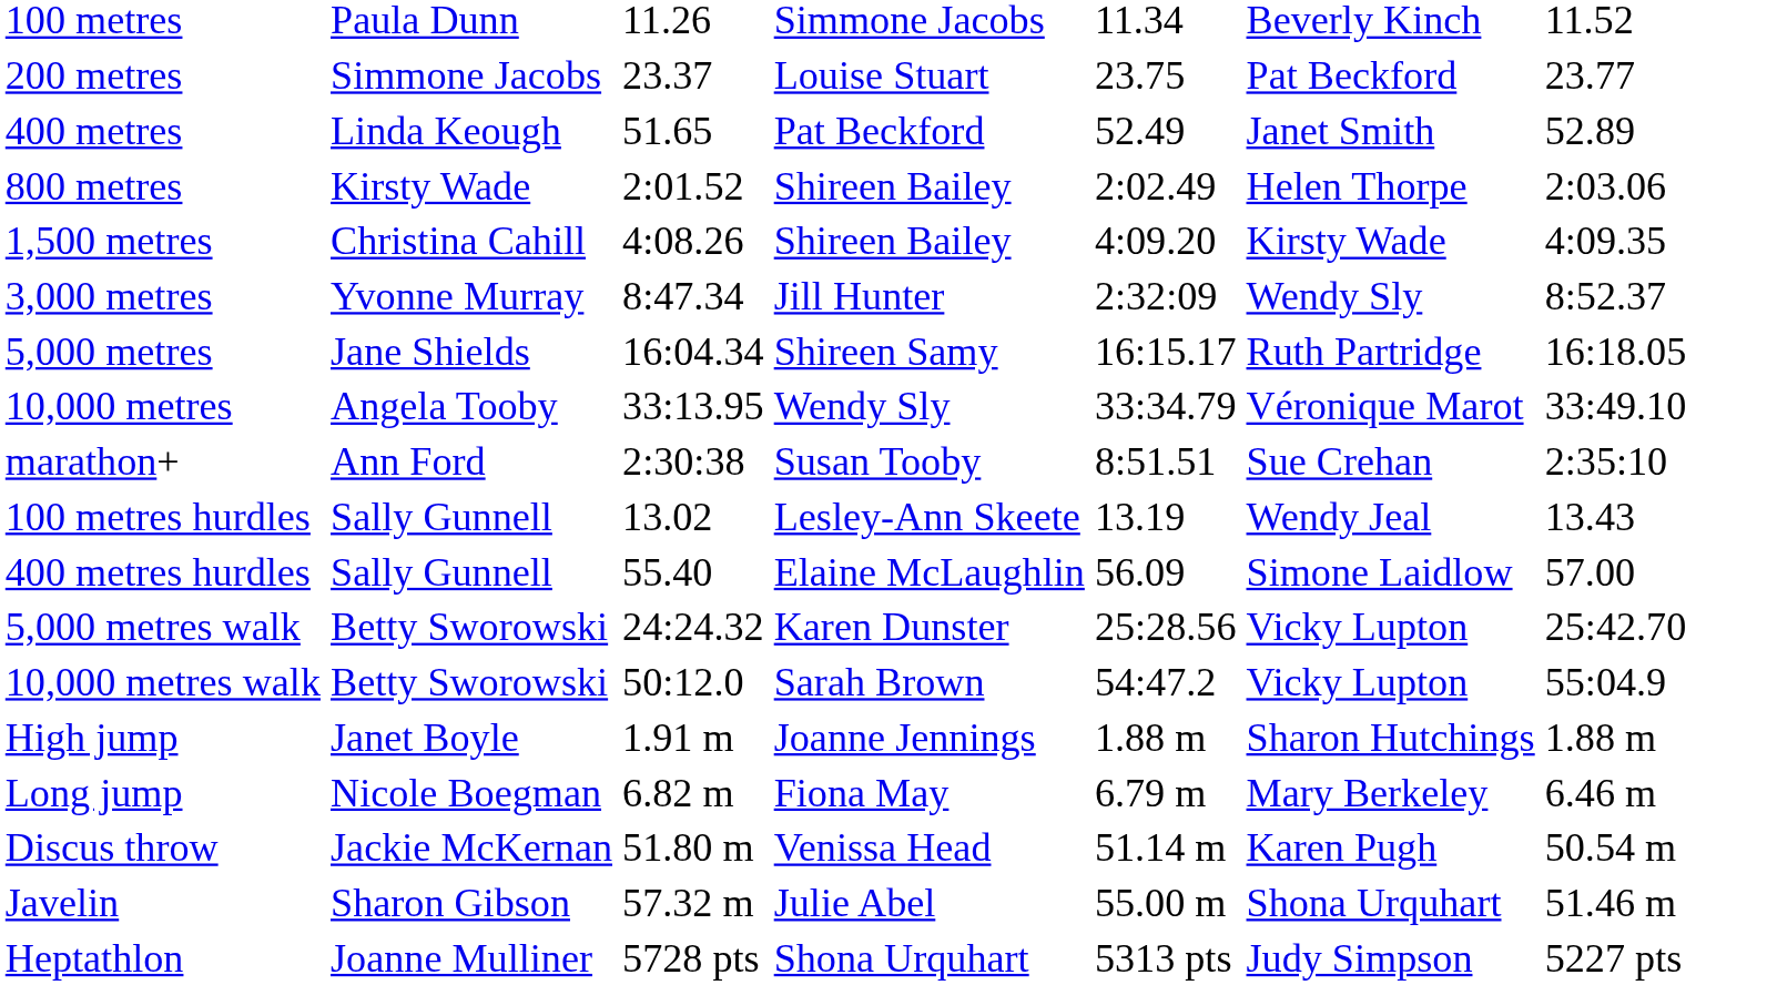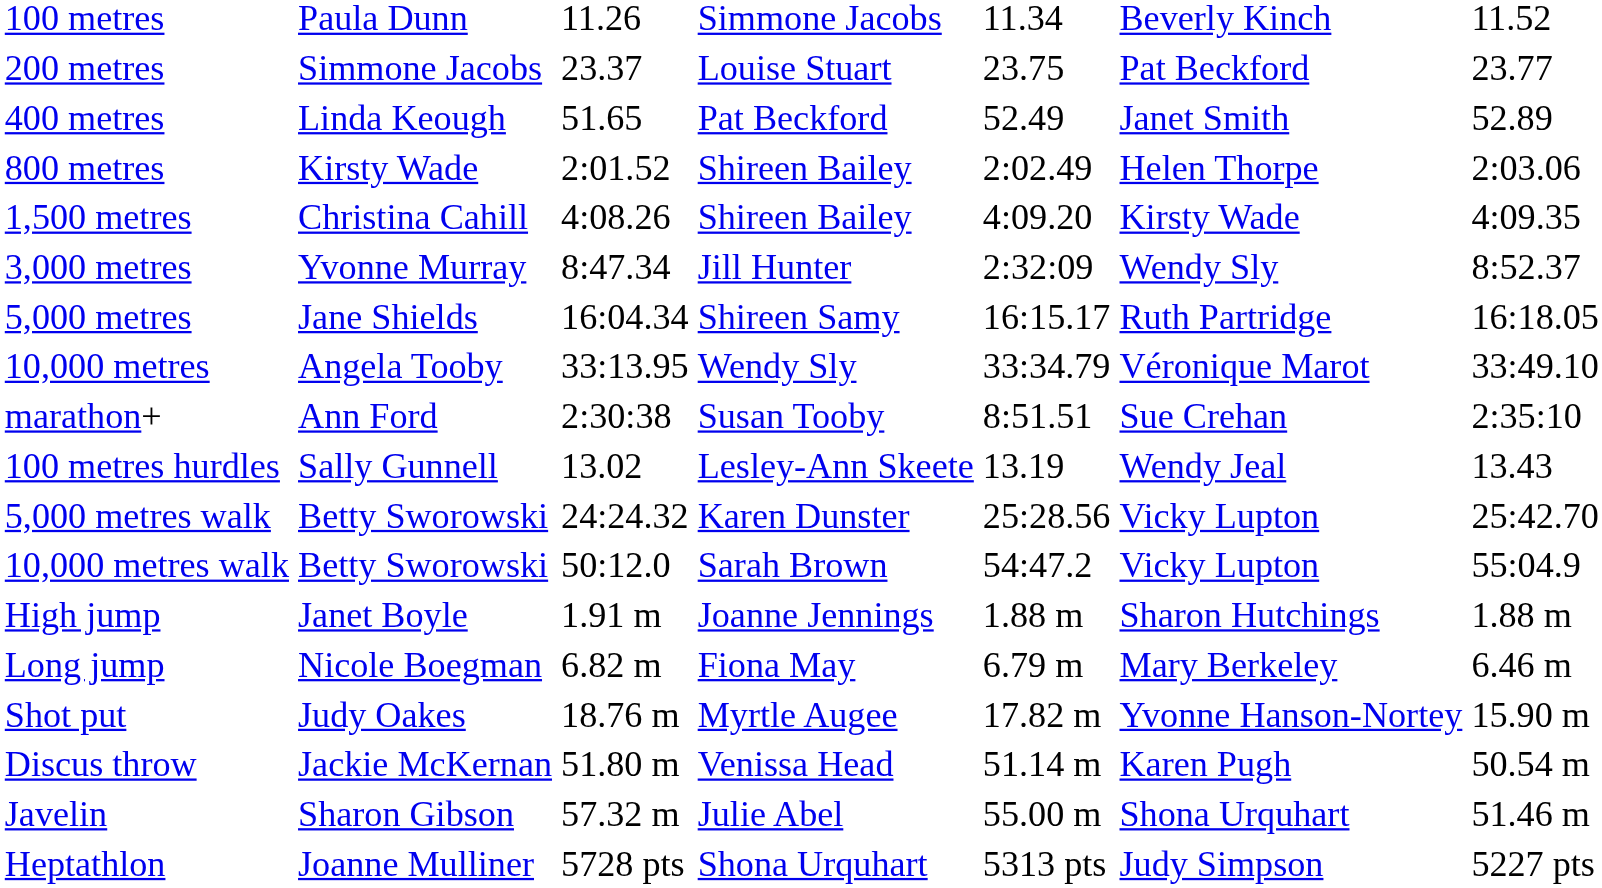 <table>
 <tr>
 <td><a href='#'>100 metres</a></td>
 <td><a href='#'>Paula Dunn</a></td>
 <td>11.26</td>
 <td><a href='#'>Simmone Jacobs</a></td>
 <td>11.34</td>
 <td><a href='#'>Beverly Kinch</a></td>
 <td>11.52</td>
 </tr>
 <tr>
 <td><a href='#'>200 metres</a></td>
 <td><a href='#'>Simmone Jacobs</a></td>
 <td>23.37</td>
 <td><a href='#'>Louise Stuart</a></td>
 <td>23.75</td>
 <td><a href='#'>Pat Beckford</a></td>
 <td>23.77</td>
 </tr>
 <tr>
 <td><a href='#'>400 metres</a></td>
 <td><a href='#'>Linda Keough</a></td>
 <td>51.65</td>
 <td><a href='#'>Pat Beckford</a></td>
 <td>52.49</td>
 <td><a href='#'>Janet Smith</a></td>
 <td>52.89</td>
 </tr>
 <tr>
 <td><a href='#'>800 metres</a></td>
 <td> <a href='#'>Kirsty Wade</a></td>
 <td>2:01.52</td>
 <td><a href='#'>Shireen Bailey</a></td>
 <td>2:02.49</td>
 <td><a href='#'>Helen Thorpe</a></td>
 <td>2:03.06</td>
 </tr>
 <tr>
 <td><a href='#'>1,500 metres</a></td>
 <td><a href='#'>Christina Cahill</a></td>
 <td>4:08.26</td>
 <td><a href='#'>Shireen Bailey</a></td>
 <td>4:09.20</td>
 <td> <a href='#'>Kirsty Wade</a></td>
 <td>4:09.35</td>
 </tr>
 <tr>
 <td><a href='#'>3,000 metres</a></td>
 <td> <a href='#'>Yvonne Murray</a></td>
 <td>8:47.34</td>
 <td><a href='#'>Jill Hunter</a></td>
 <td>2:32:09</td>
 <td><a href='#'>Wendy Sly</a></td>
 <td>8:52.37</td>
 </tr>
 <tr>
 <td><a href='#'>5,000 metres</a></td>
 <td><a href='#'>Jane Shields</a></td>
 <td>16:04.34</td>
 <td><a href='#'>Shireen Samy</a></td>
 <td>16:15.17</td>
 <td><a href='#'>Ruth Partridge</a></td>
 <td>16:18.05</td>
 </tr>
 <tr>
 <td><a href='#'>10,000 metres</a></td>
 <td> <a href='#'>Angela Tooby</a></td>
 <td>33:13.95</td>
 <td><a href='#'>Wendy Sly</a></td>
 <td>33:34.79</td>
 <td><a href='#'>Véronique Marot</a></td>
 <td>33:49.10</td>
 </tr>
 <tr>
 <td><a href='#'>marathon</a>+</td>
 <td><a href='#'>Ann Ford</a></td>
 <td>2:30:38</td>
 <td> <a href='#'>Susan Tooby</a></td>
 <td>8:51.51</td>
 <td><a href='#'>Sue Crehan</a></td>
 <td>2:35:10</td>
 </tr>
 <tr>
 <td><a href='#'>100 metres hurdles</a></td>
 <td><a href='#'>Sally Gunnell</a></td>
 <td>13.02</td>
 <td><a href='#'>Lesley-Ann Skeete</a></td>
 <td>13.19</td>
 <td><a href='#'>Wendy Jeal</a></td>
 <td>13.43</td>
 </tr>
 <tr>
-<td><a href='#'>400 metres hurdles</a></td>
-<td><a href='#'>Sally Gunnell</a></td>
-<td>55.40</td>
-<td> <a href='#'>Elaine McLaughlin</a></td>
-<td>56.09</td>
-<td><a href='#'>Simone Laidlow</a></td>
-<td>57.00</td>
-</tr>
-<tr>
 <td><a href='#'>5,000 metres walk</a></td>
 <td><a href='#'>Betty Sworowski</a></td>
 <td>24:24.32</td>
 <td><a href='#'>Karen Dunster</a></td>
 <td>25:28.56</td>
 <td><a href='#'>Vicky Lupton</a></td>
 <td>25:42.70</td>
 </tr>
 <tr>
 <td><a href='#'>10,000 metres walk</a></td>
 <td><a href='#'>Betty Sworowski</a></td>
 <td>50:12.0</td>
 <td><a href='#'>Sarah Brown</a></td>
 <td>54:47.2</td>
 <td><a href='#'>Vicky Lupton</a></td>
 <td>55:04.9</td>
 </tr>
 <tr>
 <td><a href='#'>High jump</a></td>
 <td> <a href='#'>Janet Boyle</a></td>
 <td>1.91 m</td>
 <td><a href='#'>Joanne Jennings</a></td>
 <td>1.88 m</td>
 <td>  <a href='#'>Sharon Hutchings</a></td>
 <td>1.88 m</td>
 </tr>
 <tr>
 <td><a href='#'>Long jump</a></td>
 <td> <a href='#'>Nicole Boegman</a></td>
 <td>6.82 m</td>
 <td><a href='#'>Fiona May</a></td>
 <td>6.79 m</td>
 <td><a href='#'>Mary Berkeley</a></td>
 <td>6.46 m</td>
 </tr>
 <tr>
+<td><a href='#'>Shot put</a></td>
+<td><a href='#'>Judy Oakes</a></td>
+<td>18.76 m</td>
+<td><a href='#'>Myrtle Augee</a></td>
+<td>17.82 m</td>
+<td><a href='#'>Yvonne Hanson-Nortey</a></td>
+<td>15.90 m</td>
+</tr>
+<tr>
 <td><a href='#'>Discus throw</a></td>
 <td> <a href='#'>Jackie McKernan</a></td>
 <td>51.80 m</td>
 <td> <a href='#'>Venissa Head</a></td>
 <td>51.14 m</td>
 <td><a href='#'>Karen Pugh</a></td>
 <td>50.54 m</td>
 </tr>
 <tr>
 <td><a href='#'>Javelin</a></td>
 <td><a href='#'>Sharon Gibson</a></td>
 <td>57.32 m</td>
 <td><a href='#'>Julie Abel</a></td>
 <td>55.00 m</td>
 <td> <a href='#'>Shona Urquhart</a></td>
 <td>51.46 m</td>
 </tr>
 <tr>
 <td><a href='#'>Heptathlon</a></td>
 <td><a href='#'>Joanne Mulliner</a></td>
 <td>5728 pts</td>
 <td> <a href='#'>Shona Urquhart</a></td>
 <td>5313 pts</td>
 <td><a href='#'>Judy Simpson</a></td>
 <td>5227 pts</td>
 </tr>
 </table>
